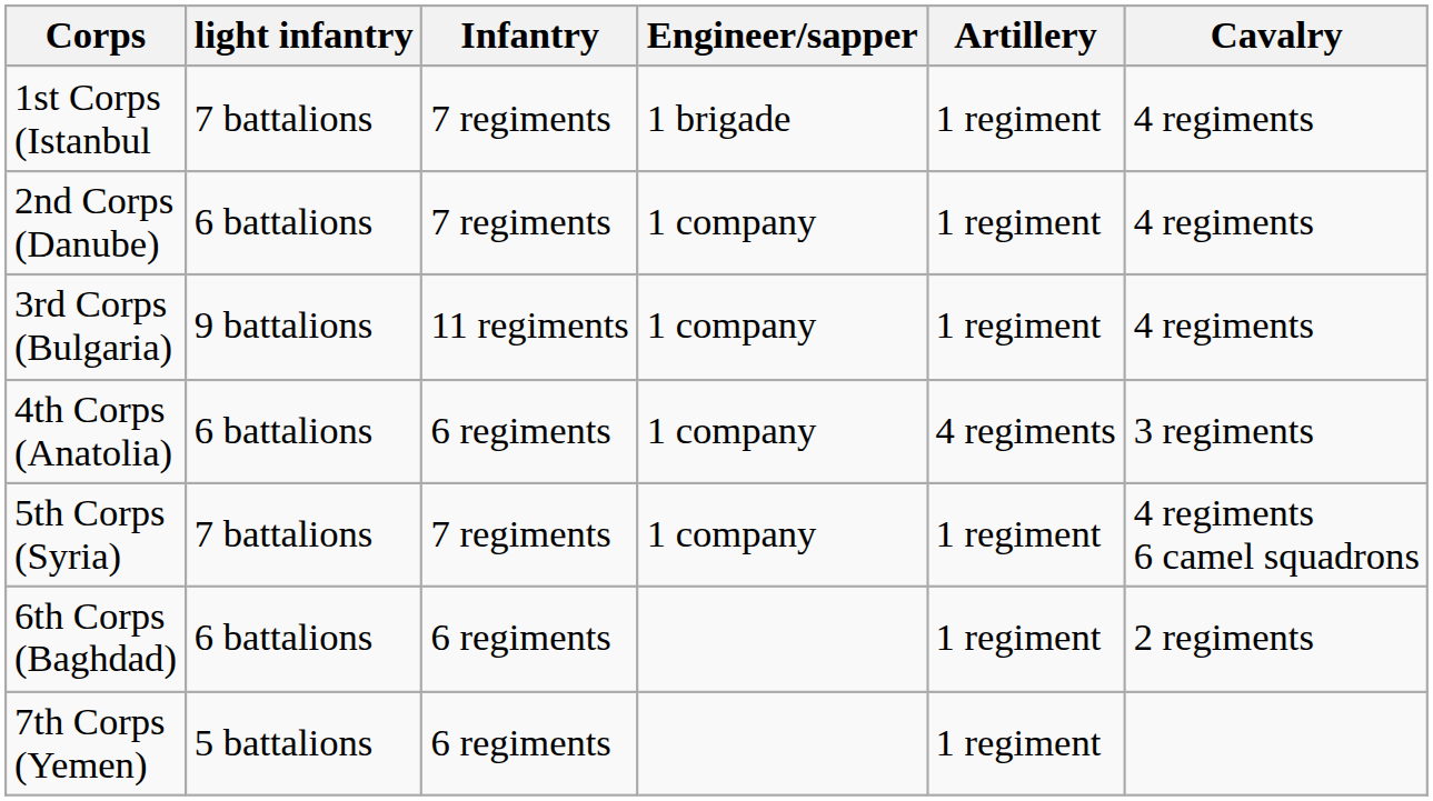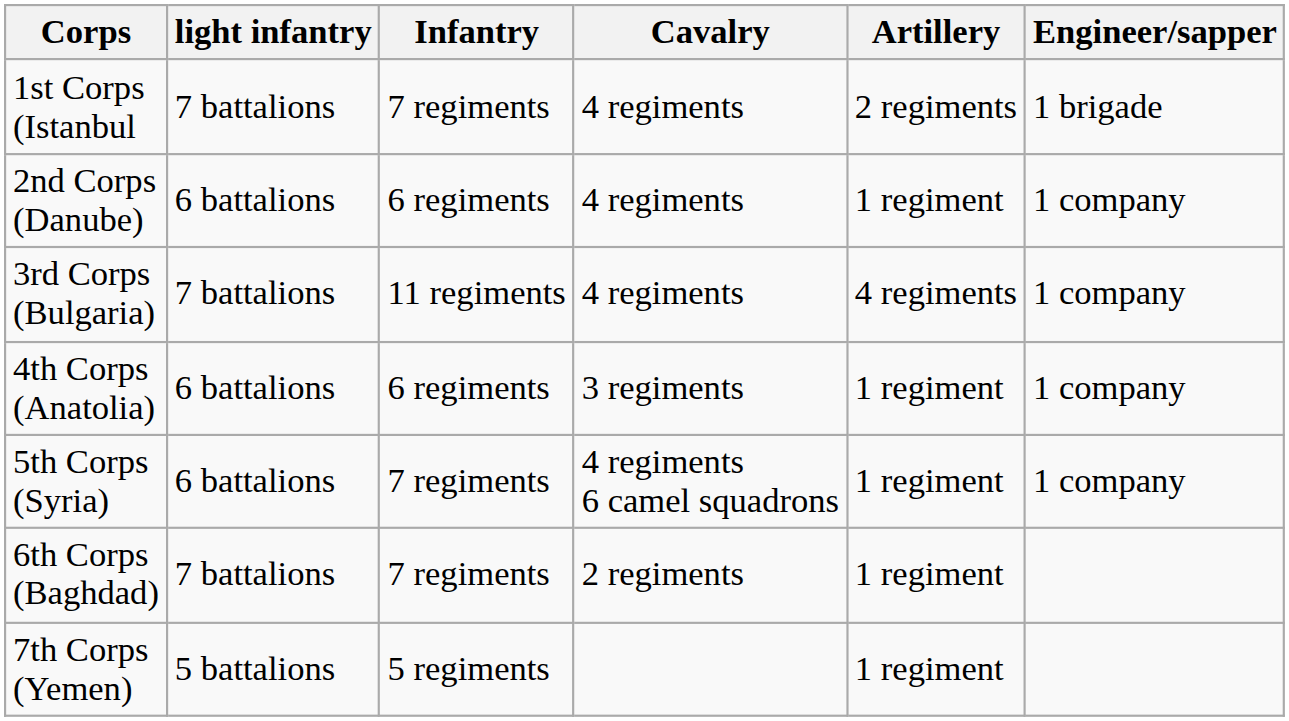 <table class="wikitable">
 <tr>
 <th>Corps</th>
 <th>light infantry</th>
 <th>Infantry</th>
+<th>Cavalry</th>
+<th>Artillery</th>
 <th>Engineer/sapper</th>
-<th>Artillery</th>
-<th>Cavalry</th>
 </tr>
 <tr>
 <td>1st Corps<br>(Istanbul</td>
 <td>7 battalions</td>
 <td>7 regiments</td>
+<td>4 regiments</td>
+<td>2 regiments</td>
 <td>1 brigade</td>
-<td>1 regiment</td>
-<td>4 regiments</td>
 </tr>
 <tr>
 <td>2nd Corps<br>(Danube)</td>
 <td>6 battalions</td>
-<td>7 regiments</td>
+<td>6 regiments</td>
+<td>4 regiments</td>
+<td>1 regiment</td>
 <td>1 company</td>
-<td>1 regiment</td>
-<td>4 regiments</td>
 </tr>
 <tr>
 <td>3rd Corps<br>(Bulgaria)</td>
-<td>9 battalions</td>
+<td>7 battalions</td>
 <td>11 regiments</td>
+<td>4 regiments</td>
+<td>4 regiments</td>
 <td>1 company</td>
-<td>1 regiment</td>
-<td>4 regiments</td>
 </tr>
 <tr>
 <td>4th Corps<br>(Anatolia)</td>
 <td>6 battalions</td>
 <td>6 regiments</td>
+<td>3 regiments</td>
+<td>1 regiment</td>
 <td>1 company</td>
-<td>4 regiments</td>
-<td>3 regiments</td>
 </tr>
 <tr>
 <td>5th Corps<br>(Syria)</td>
-<td>7 battalions</td>
+<td>6 battalions</td>
 <td>7 regiments</td>
+<td>4 regiments<br>6 camel squadrons</td>
+<td>1 regiment</td>
 <td>1 company</td>
-<td>1 regiment</td>
-<td>4 regiments<br>6 camel squadrons</td>
 </tr>
 <tr>
 <td>6th Corps<br>(Baghdad)</td>
-<td>6 battalions</td>
-<td>6 regiments</td>
+<td>7 battalions</td>
+<td>7 regiments</td>
+<td>2 regiments</td>
+<td>1 regiment</td>
 <td></td>
-<td>1 regiment</td>
-<td>2 regiments</td>
 </tr>
 <tr>
 <td>7th Corps<br>(Yemen)</td>
 <td>5 battalions</td>
-<td>6 regiments</td>
+<td>5 regiments</td>
 <td></td>
 <td>1 regiment</td>
 <td></td>
 </tr>
 </table>
